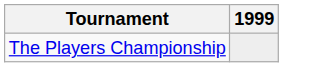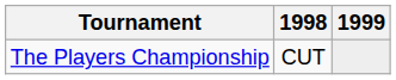 <table class="wikitable" style="font-size:95%;text-align:center;">
 <tr>
 <th>Tournament</th>
+<th>1998</th>
 <th>1999</th>
 </tr>
 <tr>
 <td align=left><a href='#'>The Players Championship</a></td>
+<td>CUT</td>
 <td style="background:#eeeeee;"></td>
 </tr>
 </table>
